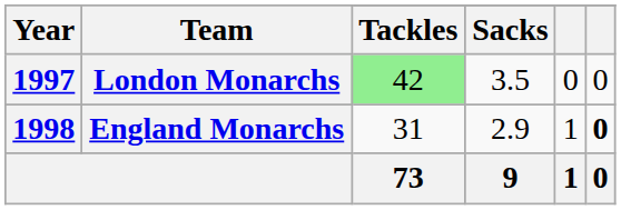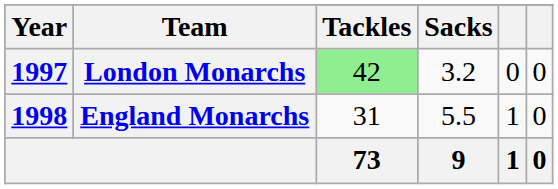 <table class="wikitable" style="text-align:center;">
 <tr>
 <th rowspan="2">Year</th>
 <th rowspan="2">Team</th>
 </tr>
 <tr>
 <th>Tackles</th>
 <th>Sacks</th>
 <th></th>
 <th></th>
 </tr>
 <tr>
 <th><a href='#'>1997</a></th>
 <th><a href='#'>London Monarchs</a></th>
 <td style="background: lightgreen;">42</td>
-<td>3.5</td>
+<td>3.2</td>
 <td>0</td>
 <td>0</td>
 </tr>
 <tr>
 <th><a href='#'>1998</a></th>
 <th><a href='#'>England Monarchs</a></th>
 <td>31</td>
-<td>2.9</td>
+<td>5.5</td>
 <td>1</td>
-<td><strong>0</strong></td>
+<td>0</td>
 </tr>
 <tr>
 <th colspan="2"></th>
 <th>73</th>
 <th>9</th>
 <th>1</th>
 <th>0</th>
 </tr>
 </table>
